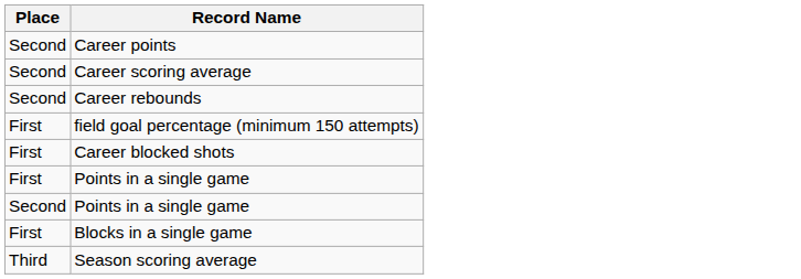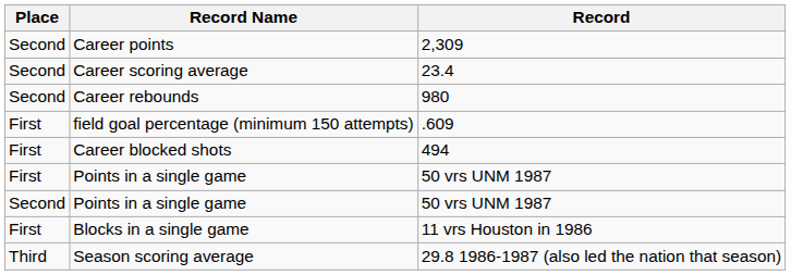 <table class="wikitable">
 <tr>
 <th>Place</th>
 <th>Record Name</th>
+<th>Record</th>
 </tr>
 <tr>
 <td>Second</td>
 <td>Career points</td>
+<td>2,309</td>
 </tr>
 <tr>
 <td>Second</td>
 <td>Career scoring average</td>
+<td>23.4</td>
 </tr>
 <tr>
 <td>Second</td>
 <td>Career rebounds</td>
+<td>980</td>
 </tr>
 <tr>
 <td>First</td>
 <td>field goal percentage (minimum 150 attempts)</td>
+<td>.609</td>
 </tr>
 <tr>
 <td>First</td>
 <td>Career blocked shots</td>
+<td>494</td>
 </tr>
 <tr>
 <td>First</td>
 <td>Points in a single game</td>
+<td>50 vrs UNM 1987</td>
 </tr>
 <tr>
 <td>Second</td>
 <td>Points in a single game</td>
+<td>50 vrs UNM 1987</td>
 </tr>
 <tr>
 <td>First</td>
 <td>Blocks in a single game</td>
+<td>11 vrs Houston in 1986</td>
 </tr>
 <tr>
 <td>Third</td>
 <td>Season scoring average</td>
+<td>29.8 1986-1987 (also led the nation that season)</td>
 </tr>
 </table>
